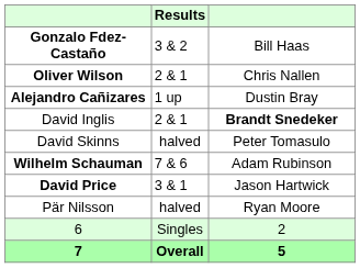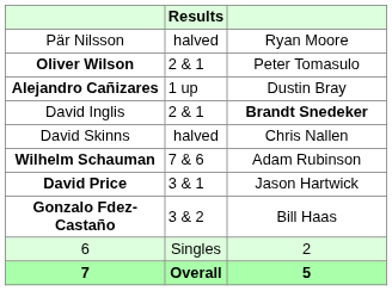 <table border="1" cellpadding="3" style="border-collapse:collapse; text-align:center;">
 <tr style="background:#ddffdd;">
 <th width=160></th>
 <th>Results</th>
 <th width=160></th>
 </tr>
 <tr>
-<td><strong>Gonzalo Fdez-Castaño</strong></td>
-<td align=left> 3 & 2</td>
-<td>Bill Haas</td>
+<td>Pär Nilsson</td>
+<td>halved</td>
+<td>Ryan Moore</td>
 </tr>
 <tr>
 <td><strong>Oliver Wilson</strong></td>
 <td align=left> 2 & 1</td>
-<td>Chris Nallen</td>
+<td>Peter Tomasulo</td>
 </tr>
 <tr>
 <td><strong>Alejandro Cañizares</strong></td>
 <td align=left> 1 up</td>
 <td>Dustin Bray</td>
 </tr>
 <tr>
 <td>David Inglis</td>
 <td align=left> 2 & 1</td>
 <td><strong>Brandt Snedeker</strong></td>
 </tr>
 <tr>
 <td>David Skinns</td>
 <td>halved</td>
-<td>Peter Tomasulo</td>
+<td>Chris Nallen</td>
 </tr>
 <tr>
 <td><strong>Wilhelm Schauman</strong></td>
 <td align=left> 7 & 6</td>
 <td>Adam Rubinson</td>
 </tr>
 <tr>
 <td><strong>David Price</strong></td>
 <td align=left> 3 & 1</td>
 <td>Jason Hartwick</td>
 </tr>
 <tr>
-<td>Pär Nilsson</td>
-<td>halved</td>
-<td>Ryan Moore</td>
+<td><strong>Gonzalo Fdez-Castaño</strong></td>
+<td align=left> 3 & 2</td>
+<td>Bill Haas</td>
 </tr>
 <tr style="background:#ddffdd;">
 <td>6</td>
 <td>Singles</td>
 <td>2</td>
 </tr>
 <tr style="background:#aaffaa;">
 <th>7</th>
 <th>Overall</th>
 <th>5</th>
 </tr>
 </table>
